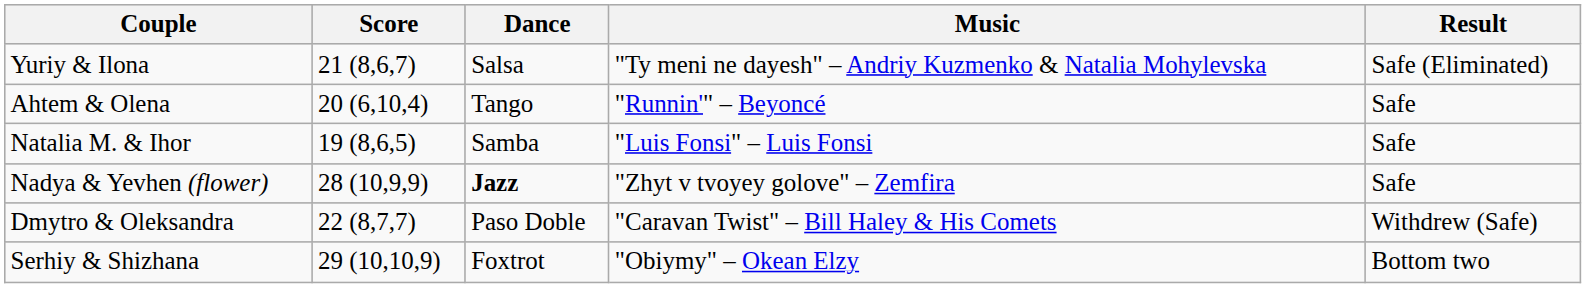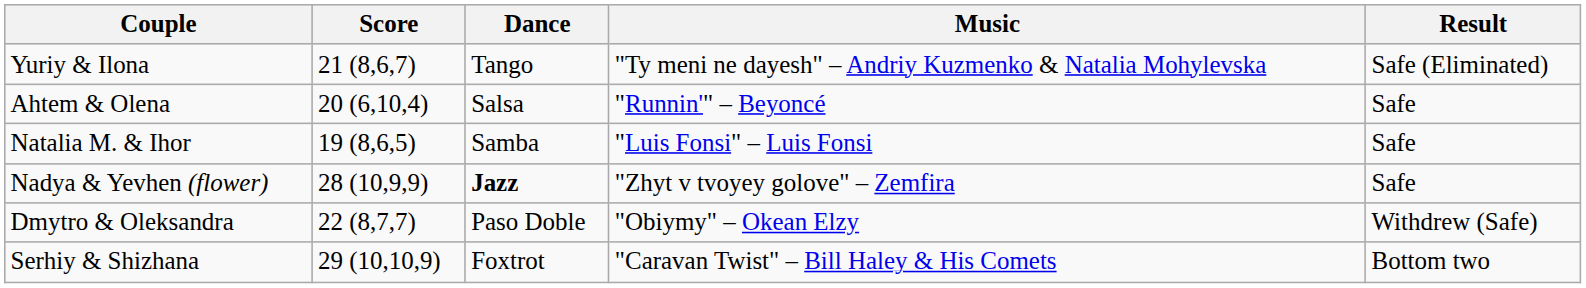 <table class="wikitable" style="width:80%;">
 <tr>
 <th>Couple</th>
 <th>Score</th>
 <th>Dance</th>
 <th>Music</th>
 <th>Result</th>
 </tr>
 <tr>
 <td>Yuriy & Ilona</td>
 <td>21 (8,6,7)</td>
-<td>Salsa</td>
+<td>Tango</td>
 <td>"Ty meni ne dayesh" – <a href='#'>Andriy Kuzmenko</a> & <a href='#'>Natalia Mohylevska</a></td>
 <td>Safe (Eliminated)</td>
 </tr>
 <tr>
 <td>Ahtem & Olena</td>
 <td>20 (6,10,4)</td>
-<td>Tango</td>
+<td>Salsa</td>
 <td>"<a href='#'>Runnin'</a>" – <a href='#'>Beyoncé</a></td>
 <td>Safe</td>
 </tr>
 <tr>
 <td>Natalia M. & Ihor</td>
 <td>19 (8,6,5)</td>
 <td>Samba</td>
 <td>"<a href='#'>Luis Fonsi</a>" – <a href='#'>Luis Fonsi</a></td>
 <td>Safe</td>
 </tr>
 <tr>
 <td>Nadya & Yevhen <em>(flower)</em></td>
 <td>28 (10,9,9)</td>
 <td><strong>Jazz</strong></td>
 <td>"Zhyt v tvoyey golove" – <a href='#'>Zemfira</a></td>
 <td>Safe</td>
 </tr>
 <tr>
 <td>Dmytro & Oleksandra</td>
 <td>22 (8,7,7)</td>
 <td>Paso Doble</td>
-<td>"Caravan Twist" – <a href='#'>Bill Haley & His Comets</a></td>
+<td>"Obiymy" – <a href='#'>Okean Elzy</a></td>
 <td>Withdrew (Safe)</td>
 </tr>
 <tr>
 <td>Serhiy & Shizhana</td>
 <td>29 (10,10,9)</td>
 <td>Foxtrot</td>
-<td>"Obiymy" – <a href='#'>Okean Elzy</a></td>
+<td>"Caravan Twist" – <a href='#'>Bill Haley & His Comets</a></td>
 <td>Bottom two</td>
 </tr>
 </table>
